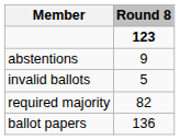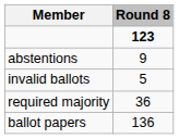 <table class="wikitable collapsible">
 <tr>
 <th>Member</th>
 <td style="background:silver;"><strong>Round 8</strong></td>
 </tr>
 <tr>
 <td></td>
 <td style="text-align:center;"><strong>123</strong></td>
 </tr>
 <tr>
 <td>abstentions</td>
 <td style="text-align:center;">9</td>
 </tr>
 <tr>
 <td>invalid ballots</td>
 <td style="text-align:center;">5</td>
 </tr>
 <tr>
 <td>required majority</td>
-<td style="text-align:center;">82</td>
+<td style="text-align:center;">36</td>
 </tr>
 <tr>
 <td>ballot papers</td>
 <td style="text-align:center;">136</td>
 </tr>
 </table>
